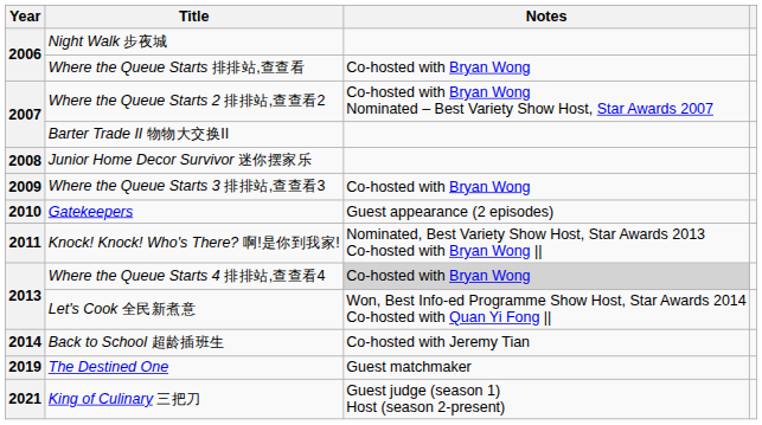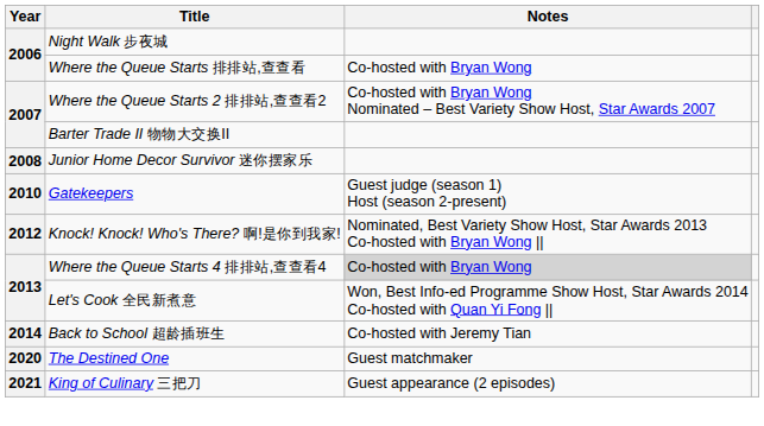 <table class="wikitable sortable plainrowheaders">
 <tr>
 <th scope="col">Year</th>
 <th scope="col">Title</th>
 <th scope="col" class="unsortable">Notes</th>
 <th scope="col" class="unsortable"></th>
 </tr>
 <tr>
 <th scope="row" rowspan="2">2006</th>
 <td><em>Night Walk</em> 步夜城</td>
 <td></td>
 <td></td>
 </tr>
 <tr>
 <td><em>Where the Queue Starts</em> 排排站,查查看</td>
 <td>Co-hosted with <a href='#'>Bryan Wong</a></td>
 <td></td>
 </tr>
 <tr 2018 || SG Explorers 全民出来走走>
 <th scope="row" rowspan="2">2007</th>
 <td><em>Where the Queue Starts 2</em> 排排站,查查看2</td>
 <td>Co-hosted with <a href='#'>Bryan Wong</a> <br> Nominated – Best Variety Show Host, <a href='#'>Star Awards 2007</a></td>
 <td></td>
 </tr>
 <tr>
 <td><em>Barter Trade II</em> 物物大交换II</td>
 <td></td>
 <td></td>
 </tr>
 <tr>
 <th scope="row">2008</th>
 <td><em>Junior Home Decor Survivor</em> 迷你摆家乐</td>
 <td></td>
 <td></td>
 </tr>
 <tr>
-<th scope="row">2009</th>
-<td><em>Where the Queue Starts 3</em> 排排站,查查看3</td>
-<td>Co-hosted with <a href='#'>Bryan Wong</a></td>
+<th scope="row">2010</th>
+<td><em><a href='#'>Gatekeepers</a></em></td>
+<td>Guest judge (season 1)<br>Host (season 2-present)</td>
 <td></td>
 </tr>
 <tr>
-<th scope="row">2010</th>
-<td><em><a href='#'>Gatekeepers</a></em></td>
-<td>Guest appearance (2 episodes)</td>
-<td></td>
-</tr>
-<tr>
-<th scope="row">2011</th>
+<th scope="row">2012</th>
 <td><em>Knock! Knock! Who's There?</em> 啊!是你到我家!</td>
 <td>Nominated, Best Variety Show Host, Star Awards 2013<br>Co-hosted with <a href='#'>Bryan Wong</a> ||</td>
 </tr>
 <tr>
 <th scope="row" rowspan="2">2013</th>
 <td><em>Where the Queue Starts 4</em> 排排站,查查看4</td>
 <td style="background: lightgrey;">Co-hosted with <a href='#'>Bryan Wong</a></td>
 <td></td>
 </tr>
 <tr>
 <td><em>Let's Cook</em> 全民新煮意</td>
 <td>Won, Best Info-ed Programme Show Host, Star Awards 2014<br>Co-hosted with <a href='#'>Quan Yi Fong</a> ||</td>
 </tr>
 <tr>
 <th scope="row">2014</th>
 <td><em>Back to School</em> 超龄插班生</td>
 <td>Co-hosted with Jeremy Tian</td>
 <td></td>
 </tr>
 <tr>
-<th scope="row">2019</th>
+<th scope="row">2020</th>
 <td><em><a href='#'>The Destined One</a></em></td>
 <td>Guest matchmaker</td>
 <td></td>
 </tr>
 <tr>
 <th scope="row">2021</th>
 <td><em><a href='#'>King of Culinary</a></em> 三把刀</td>
-<td>Guest judge (season 1)<br>Host (season 2-present)</td>
+<td>Guest appearance (2 episodes)</td>
 <td></td>
 </tr>
 </table>
